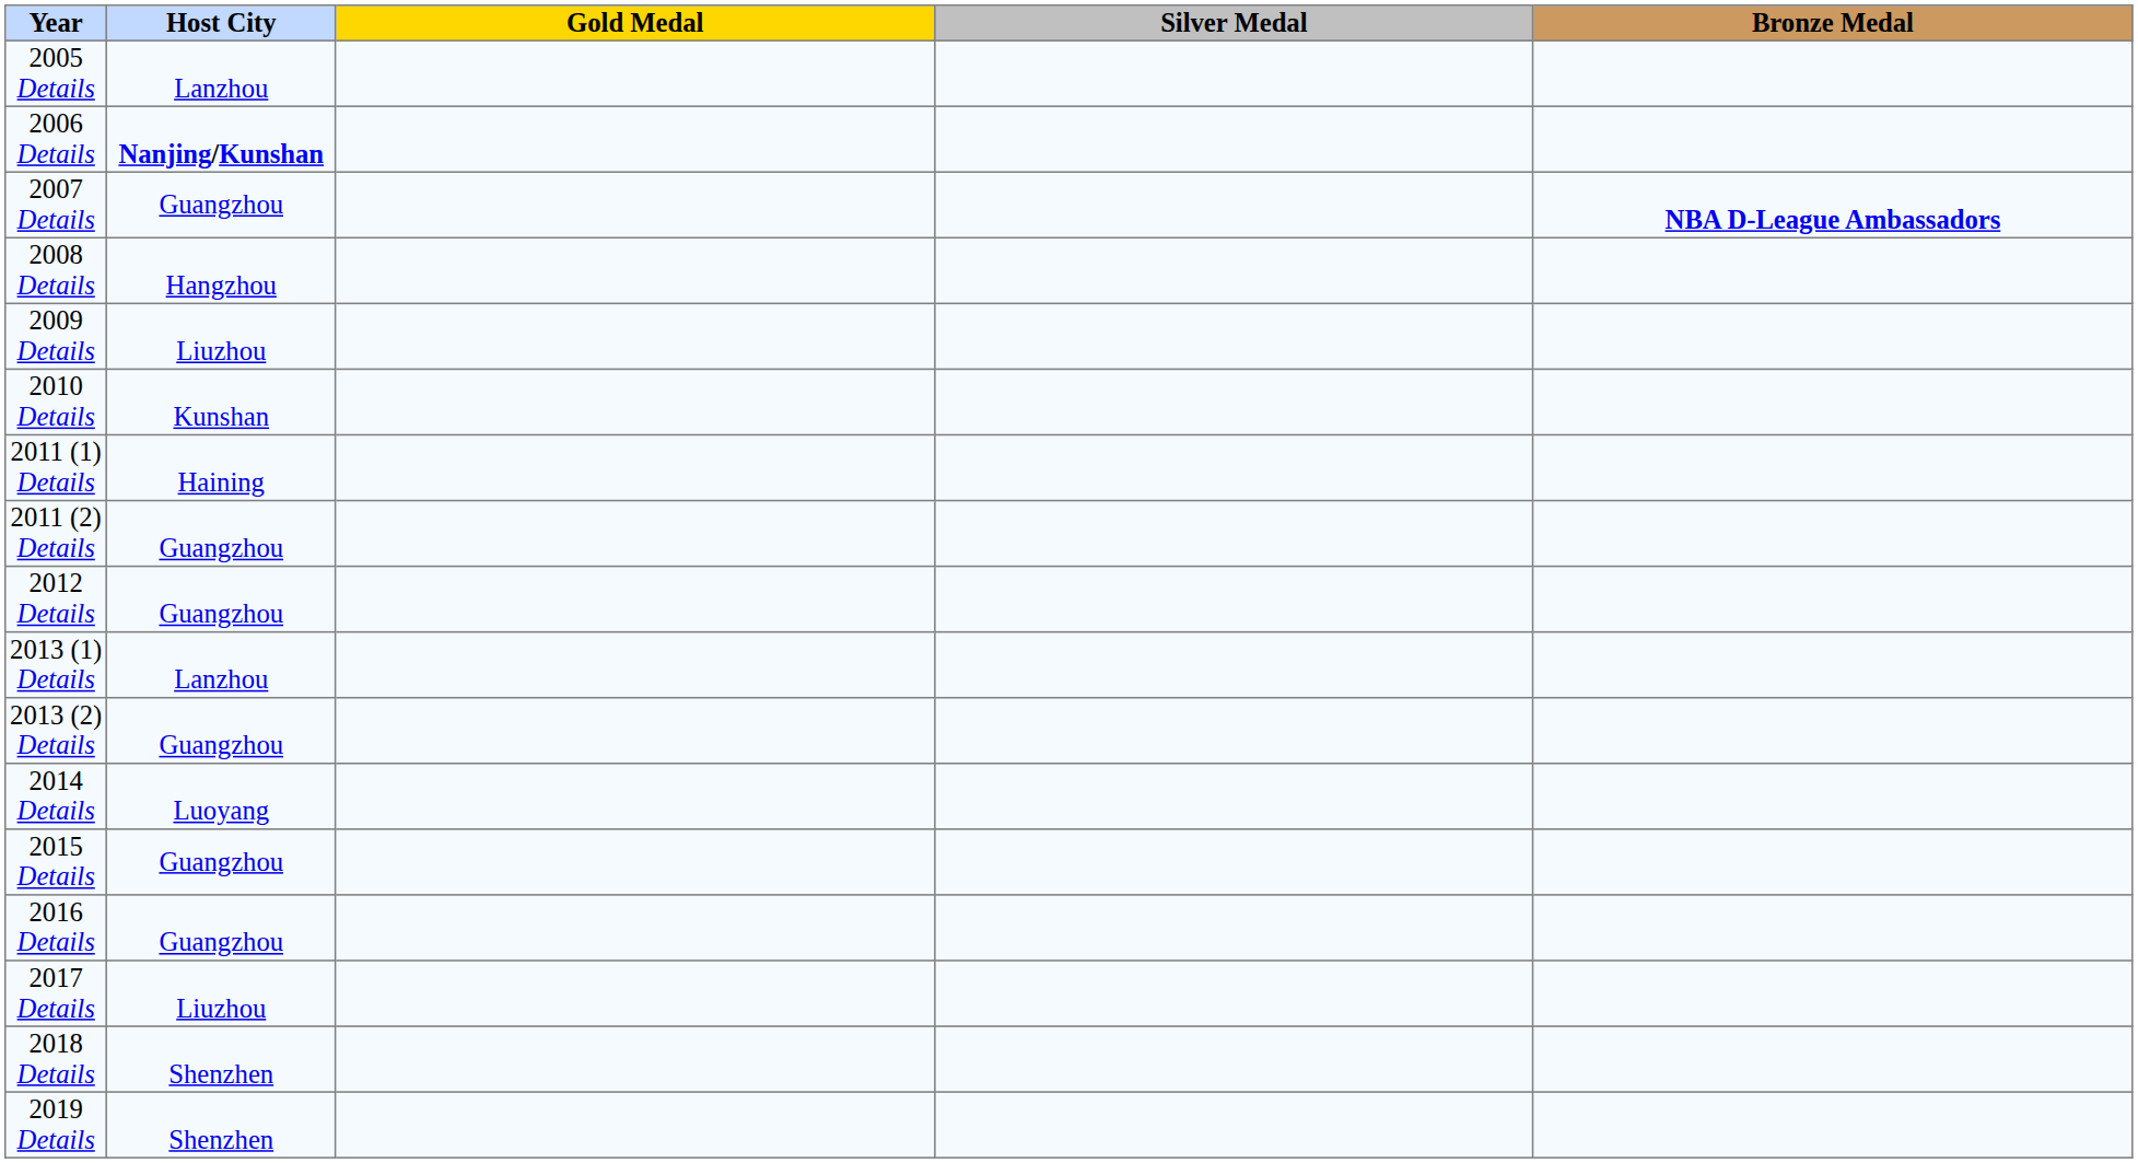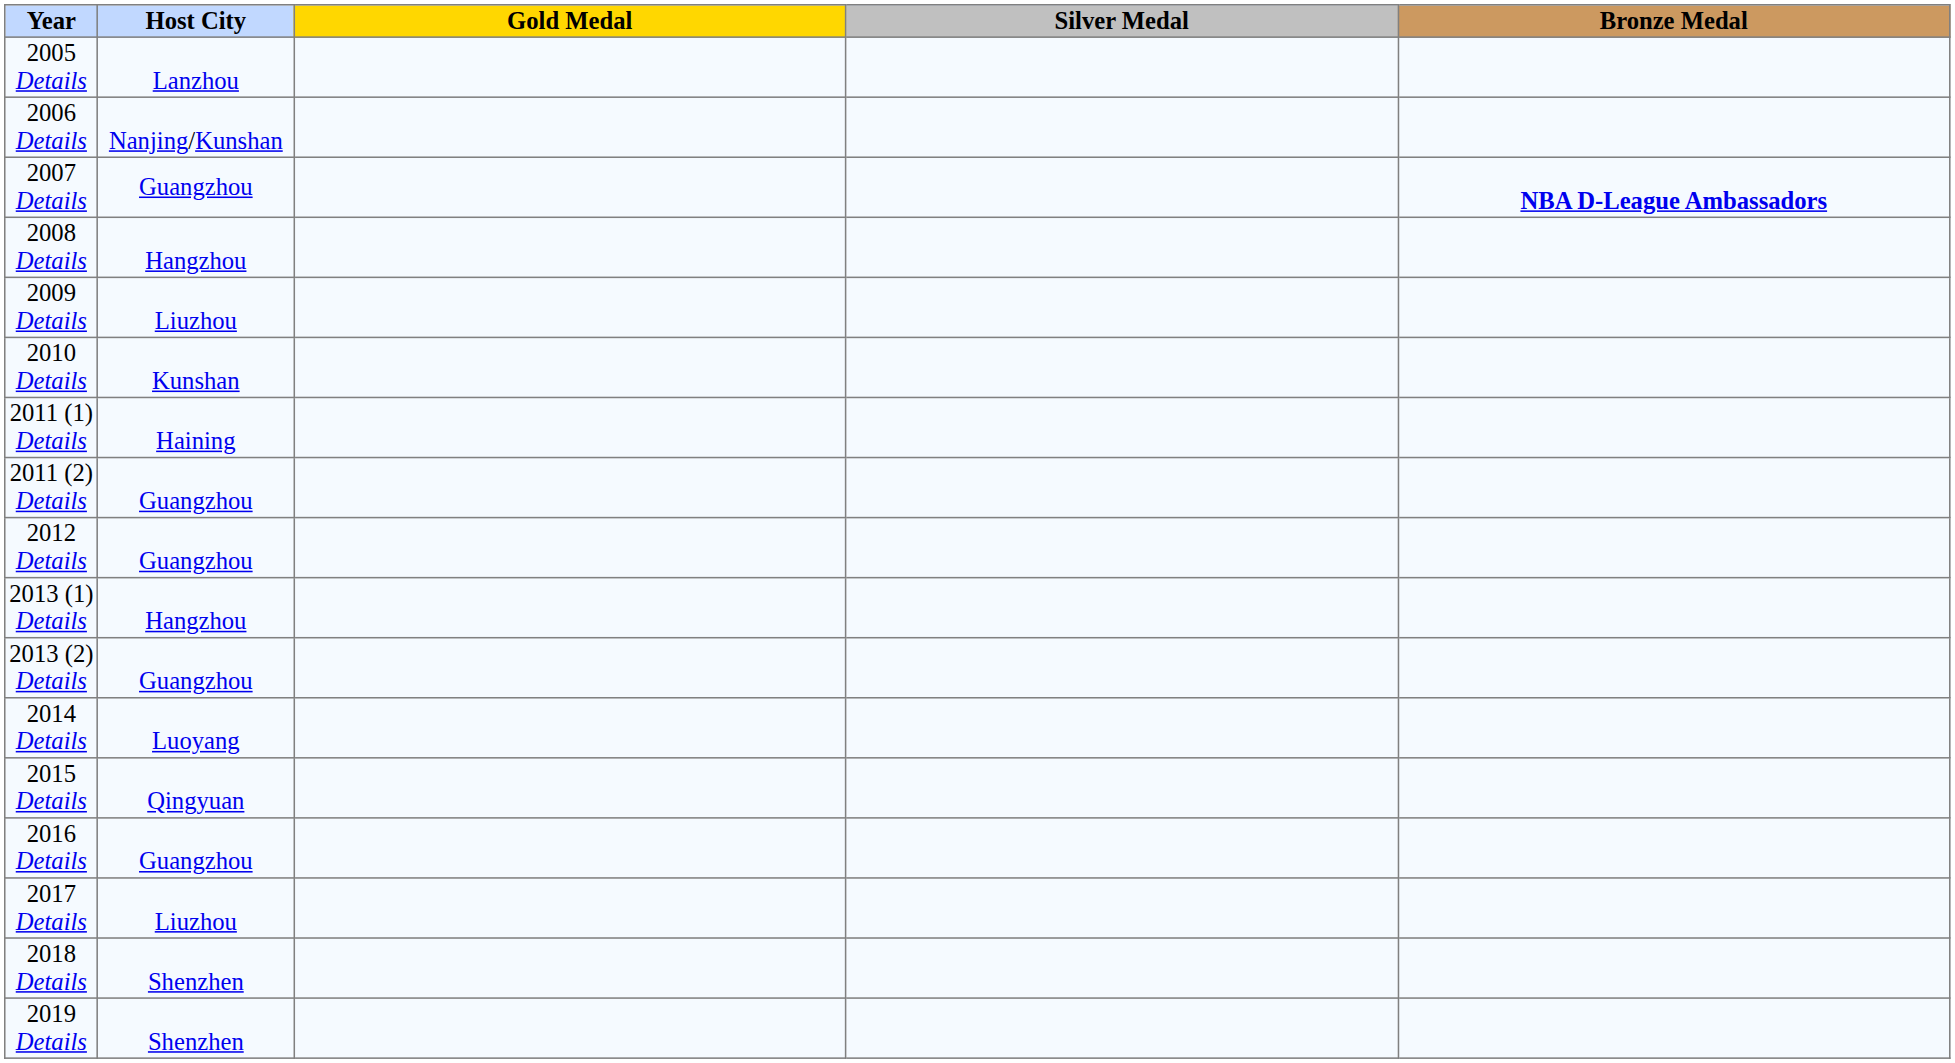 <table border=1 style="border-collapse:collapse; text-align:center">
 <tr bgcolor=#C1D8FF>
 <th width=1%>Year</th>
 <th width=1%>Host City</th>
 <th width=15% bgcolor=gold>Gold Medal</th>
 <th width=15% bgcolor=silver>Silver Medal</th>
 <th width=15% bgcolor=cc996>Bronze Medal</th>
 </tr>
 <tr bgcolor=#F5FAFF>
 <td>2005<br><em><a href='#'>Details</a></em></td>
 <td><br><a href='#'>Lanzhou</a></td>
 <td><strong></strong></td>
 <td></td>
 <td></td>
 </tr>
 <tr bgcolor=#F5FAFF>
 <td>2006<br><em><a href='#'>Details</a></em></td>
-<td><strong><br><a href='#'>Nanjing</a>/<a href='#'>Kunshan</a></strong></td>
+<td><br><a href='#'>Nanjing</a>/<a href='#'>Kunshan</a></td>
 <td><strong></strong></td>
 <td></td>
 <td></td>
 </tr>
 <tr bgcolor=#F5FAFF>
 <td>2007<br><em><a href='#'>Details</a></em></td>
 <td> <a href='#'>Guangzhou</a><br></td>
 <td><strong></strong></td>
 <td></td>
 <td><strong><br><a href='#'>NBA D-League Ambassadors</a></strong></td>
 </tr>
 <tr bgcolor=#F5FAFF>
 <td>2008<br><em><a href='#'>Details</a></em></td>
 <td><br><a href='#'>Hangzhou</a></td>
 <td><strong></strong></td>
 <td></td>
 <td></td>
 </tr>
 <tr bgcolor=#F5FAFF>
 <td>2009<br><em><a href='#'>Details</a></em></td>
 <td><br><a href='#'>Liuzhou</a></td>
 <td><strong></strong></td>
 <td></td>
 <td></td>
 </tr>
 <tr bgcolor=#F5FAFF>
 <td>2010<br><em><a href='#'>Details</a></em></td>
 <td><br><a href='#'>Kunshan</a></td>
 <td><strong></strong></td>
 <td></td>
 <td></td>
 </tr>
 <tr bgcolor=#F5FAFF>
 <td>2011 (1)<br><em><a href='#'>Details</a></em></td>
 <td><br><a href='#'>Haining</a></td>
 <td><strong></strong></td>
 <td></td>
 <td></td>
 </tr>
 <tr bgcolor=#F5FAFF>
 <td>2011 (2)<br><em><a href='#'>Details</a></em></td>
 <td><br><a href='#'>Guangzhou</a></td>
 <td><strong></strong></td>
 <td></td>
 <td></td>
 </tr>
 <tr bgcolor=#F5FAFF>
 <td>2012<br><em><a href='#'>Details</a></em></td>
 <td><br><a href='#'>Guangzhou</a></td>
 <td><strong></strong></td>
 <td></td>
 <td></td>
 </tr>
 <tr bgcolor=#F5FAFF>
 <td>2013 (1)<br><em><a href='#'>Details</a></em></td>
-<td><br><a href='#'>Lanzhou</a></td>
+<td><br><a href='#'>Hangzhou</a></td>
 <td><strong></strong></td>
 <td></td>
 <td></td>
 </tr>
 <tr bgcolor=#F5FAFF>
 <td>2013 (2)<br><em><a href='#'>Details</a></em></td>
 <td><br><a href='#'>Guangzhou</a></td>
 <td><strong></strong></td>
 <td></td>
 <td></td>
 </tr>
 <tr bgcolor=#F5FAFF>
 <td>2014<br><em><a href='#'>Details</a></em></td>
 <td><br><a href='#'>Luoyang</a></td>
 <td><strong></strong></td>
 <td></td>
 <td></td>
 </tr>
 <tr bgcolor=#F5FAFF>
 <td>2015<br><em><a href='#'>Details</a></em></td>
-<td> <a href='#'>Guangzhou</a><br></td>
+<td><br><a href='#'>Qingyuan</a></td>
 <td><strong></strong></td>
 <td></td>
 <td></td>
 </tr>
 <tr bgcolor=#F5FAFF>
 <td>2016<br><em><a href='#'>Details</a></em></td>
 <td><br><a href='#'>Guangzhou</a></td>
 <td><strong></strong></td>
 <td></td>
 <td></td>
 </tr>
 <tr bgcolor=#F5FAFF>
 <td>2017<br><em><a href='#'>Details</a></em></td>
 <td><br><a href='#'>Liuzhou</a></td>
 <td><strong></strong></td>
 <td></td>
 <td></td>
 </tr>
 <tr bgcolor=#F5FAFF>
 <td>2018<br><em><a href='#'>Details</a></em></td>
 <td><br><a href='#'>Shenzhen</a></td>
 <td><strong></strong></td>
 <td></td>
 <td></td>
 </tr>
 <tr bgcolor=#F5FAFF>
 <td>2019<br><em><a href='#'>Details</a></em></td>
 <td><br><a href='#'>Shenzhen</a></td>
 <td><strong></strong></td>
 <td></td>
 <td></td>
 </tr>
 </table>
